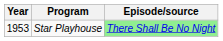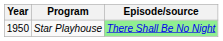 <table class="wikitable">
 <tr>
 <th>Year</th>
 <th>Program</th>
 <th>Episode/source</th>
 </tr>
 <tr>
-<td>1953</td>
+<td>1950</td>
 <td><em>Star Playhouse</em></td>
 <td style="background: lightgreen;"><em><a href='#'>There Shall Be No Night</a></em></td>
 </tr>
 </table>
